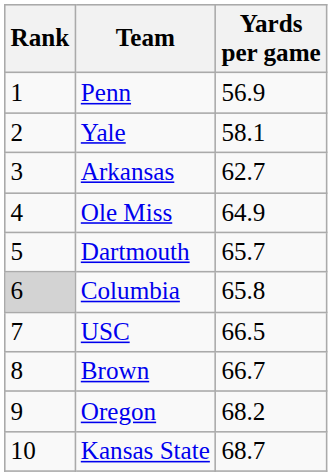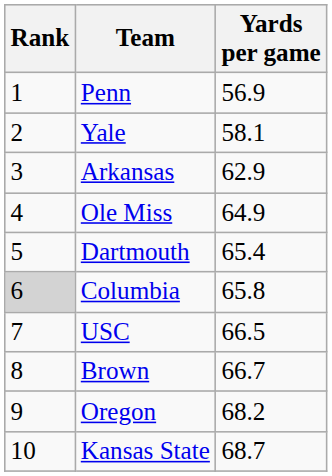 <table class="wikitable sortable">
 <tr>
 <th>Rank</th>
 <th>Team</th>
 <th>Yards<br>per game</th>
 </tr>
 <tr>
 <td>1</td>
 <td><a href='#'>Penn</a></td>
 <td>56.9</td>
 </tr>
 <tr>
 <td>2</td>
 <td><a href='#'>Yale</a></td>
 <td>58.1</td>
 </tr>
 <tr>
 <td>3</td>
 <td><a href='#'>Arkansas</a></td>
-<td>62.7</td>
+<td>62.9</td>
 </tr>
 <tr>
 <td>4</td>
 <td><a href='#'>Ole Miss</a></td>
 <td>64.9</td>
 </tr>
 <tr>
 <td>5</td>
 <td><a href='#'>Dartmouth</a></td>
-<td>65.7</td>
+<td>65.4</td>
 </tr>
 <tr>
 <td style="background: lightgrey;">6</td>
 <td><a href='#'>Columbia</a></td>
 <td>65.8</td>
 </tr>
 <tr>
 <td>7</td>
 <td><a href='#'>USC</a></td>
 <td>66.5</td>
 </tr>
 <tr>
 <td>8</td>
 <td><a href='#'>Brown</a></td>
 <td>66.7</td>
 </tr>
 <tr>
 <td>9</td>
 <td><a href='#'>Oregon</a></td>
 <td>68.2</td>
 </tr>
 <tr>
 <td>10</td>
 <td><a href='#'>Kansas State</a></td>
 <td>68.7</td>
 </tr>
 </table>
